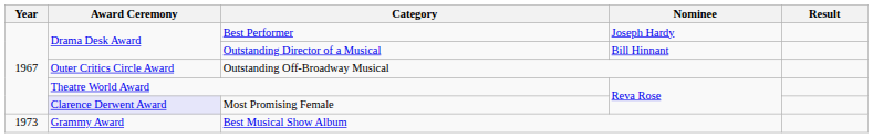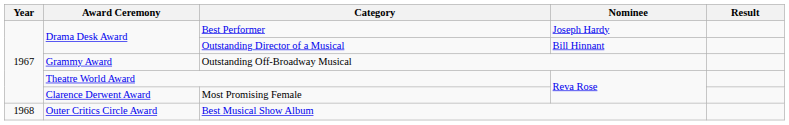 <table class="wikitable" style="width:95%;">
 <tr>
 <th style="width:5%;">Year</th>
 <th style="width:20%;">Award Ceremony</th>
 <th style="width:45%;">Category</th>
 <th style="width:20%;">Nominee</th>
 <th style="width:10%;">Result</th>
 </tr>
 <tr>
 <td rowspan="5" style="text-align:center;">1967</td>
 <td rowspan="2"><a href='#'>Drama Desk Award</a></td>
 <td><a href='#'>Best Performer</a></td>
 <td><a href='#'>Joseph Hardy</a></td>
 <td></td>
 </tr>
 <tr>
 <td><a href='#'>Outstanding Director of a Musical</a></td>
 <td><a href='#'>Bill Hinnant</a></td>
 <td></td>
 </tr>
 <tr>
-<td><a href='#'>Outer Critics Circle Award</a></td>
+<td><a href='#'>Grammy Award</a></td>
 <td colspan="2">Outstanding Off-Broadway Musical</td>
 <td></td>
 </tr>
 <tr>
 <td colspan="2"><a href='#'>Theatre World Award</a></td>
 <td rowspan="2"><a href='#'>Reva Rose</a></td>
 <td></td>
 </tr>
 <tr>
-<td style="background: lavender;"><a href='#'>Clarence Derwent Award</a></td>
+<td><a href='#'>Clarence Derwent Award</a></td>
 <td>Most Promising Female</td>
 <td></td>
 </tr>
 <tr>
-<td style="text-align:center;">1973</td>
-<td><a href='#'>Grammy Award</a></td>
+<td style="text-align:center;">1968</td>
+<td><a href='#'>Outer Critics Circle Award</a></td>
 <td colspan="2"><a href='#'>Best Musical Show Album</a></td>
 <td></td>
 </tr>
 </table>
